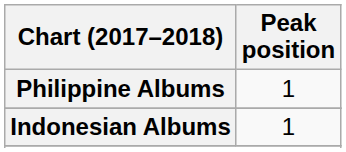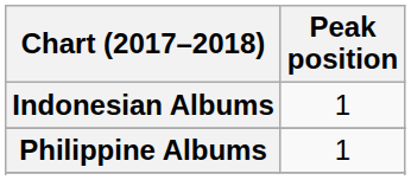 <table class="wikitable sortable plainrowheaders" style="text-align:center">
 <tr>
 <th scope="col">Chart (2017–2018)</th>
 <th scope="col">Peak<br>position</th>
 </tr>
 <tr>
-<th scope="row">Philippine Albums</th>
+<th scope="row">Indonesian Albums</th>
 <td>1</td>
 </tr>
 <tr>
 </tr>
 <tr>
-<th scope="row">Indonesian Albums</th>
+<th scope="row">Philippine Albums</th>
 <td>1</td>
 </tr>
 <tr>
 </tr>
 <tr>
 </tr>
 <tr>
 </tr>
 </table>
